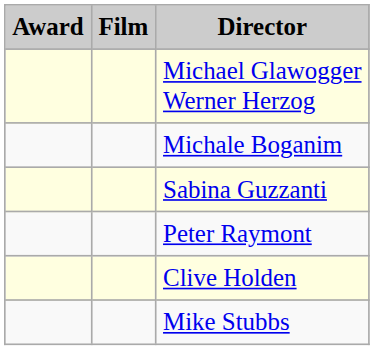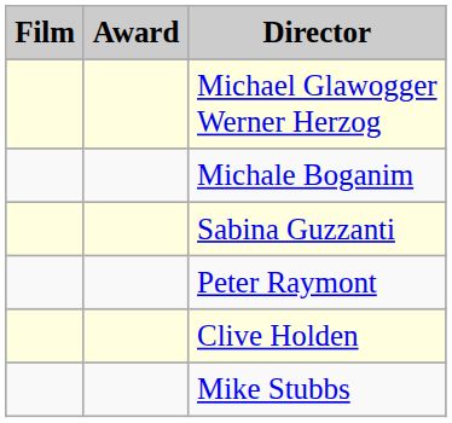 <table border="2" cellpadding="4" cellspacing="0" style="margin: 1em 1em 1em 0; background: #F9F9F9; border: 1px solid #AAAAAA; border-collapse: collapse; font-size: 95%;">
 <tr style="background:#CCCCCC" align="center">
+<th>Film</th>
 <th>Award</th>
-<th>Film</th>
 <th>Director</th>
 </tr>
 <tr style="background:lightyellow">
 <td></td>
 <td></td>
 <td> <a href='#'>Michael Glawogger</a><br> <a href='#'>Werner Herzog</a></td>
 </tr>
 <tr>
 <td></td>
 <td></td>
 <td> <a href='#'>Michale Boganim</a></td>
 </tr>
 <tr style="background:lightyellow">
 <td></td>
 <td></td>
 <td> <a href='#'>Sabina Guzzanti</a></td>
 </tr>
 <tr>
 <td></td>
 <td></td>
 <td> <a href='#'>Peter Raymont</a></td>
 </tr>
 <tr style="background:lightyellow">
 <td></td>
 <td></td>
 <td> <a href='#'>Clive Holden</a></td>
 </tr>
 <tr>
 <td></td>
 <td></td>
 <td> <a href='#'>Mike Stubbs</a></td>
 </tr>
 </table>
